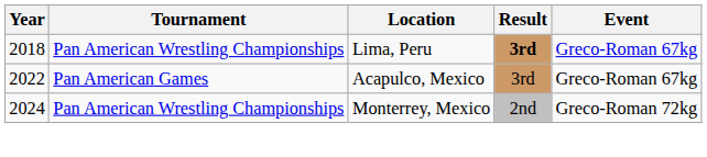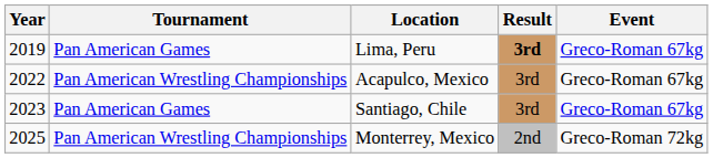 <table class="wikitable" style="font-size:95%;">
 <tr>
 <th>Year</th>
 <th>Tournament</th>
 <th>Location</th>
 <th>Result</th>
 <th>Event</th>
 </tr>
 <tr>
-<td>2018</td>
-<td><a href='#'>Pan American Wrestling Championships</a></td>
+<td>2019</td>
+<td><a href='#'>Pan American Games</a></td>
 <td>Lima, Peru</td>
 <td align="center" bgcolor="cc9966"><strong>3rd</strong></td>
 <td><a href='#'>Greco-Roman 67kg</a></td>
 </tr>
 <tr>
 <td>2022</td>
-<td><a href='#'>Pan American Games</a></td>
+<td><a href='#'>Pan American Wrestling Championships</a></td>
 <td>Acapulco, Mexico</td>
 <td align="center" bgcolor="cc9966">3rd</td>
 <td>Greco-Roman 67kg</td>
 </tr>
 <tr>
-<td>2024</td>
+<td>2023</td>
+<td><a href='#'>Pan American Games</a></td>
+<td>Santiago, Chile</td>
+<td align="center" bgcolor="cc9966">3rd</td>
+<td><a href='#'>Greco-Roman 67kg</a></td>
+</tr>
+<tr>
+<td>2025</td>
 <td><a href='#'>Pan American Wrestling Championships</a></td>
 <td>Monterrey, Mexico</td>
 <td align="center" bgcolor="silver">2nd</td>
 <td>Greco-Roman 72kg</td>
 </tr>
 </table>
